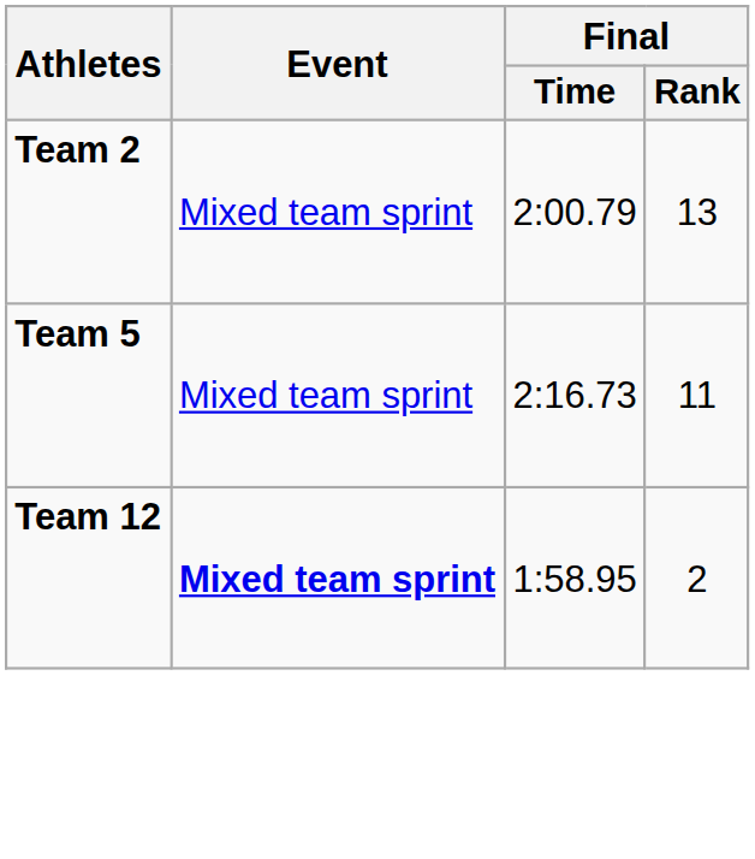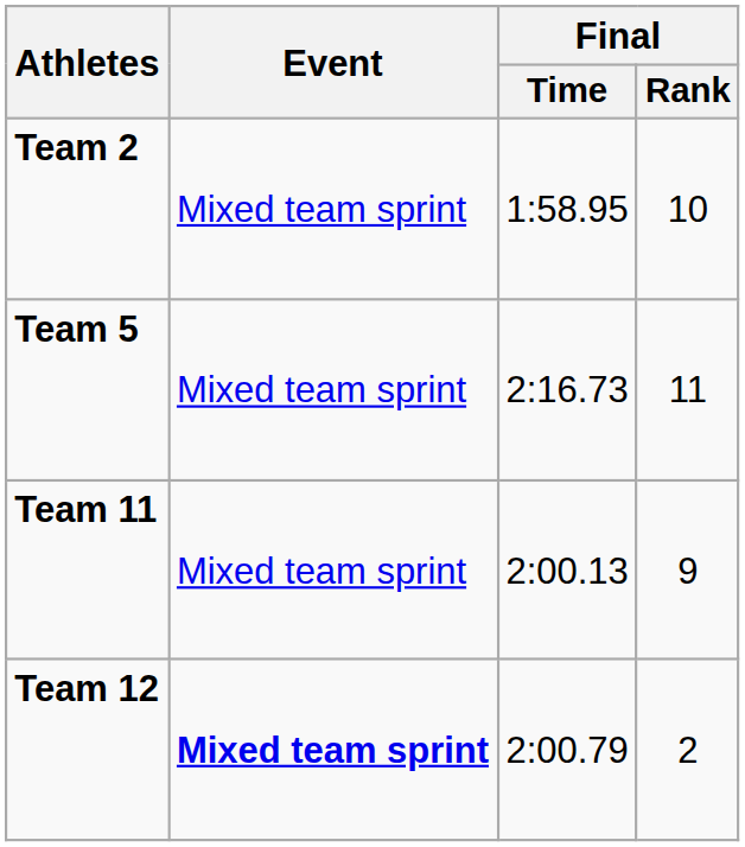 <table class="wikitable" style="font-size:90%">
 <tr>
 <th rowspan="2">Athletes</th>
 <th rowspan="2">Event</th>
 <th colspan="2">Final</th>
 </tr>
 <tr style="font-size:95%">
 <th>Time</th>
 <th>Rank</th>
 </tr>
 <tr align=center>
 <td align=left><strong>Team 2</strong><br><br><br><br></td>
 <td align=left><a href='#'>Mixed team sprint</a></td>
-<td>2:00.79</td>
-<td>13</td>
+<td>1:58.95</td>
+<td>10</td>
 </tr>
 <tr align=center>
 <td align=left><strong>Team 5</strong><br><br><br><br></td>
 <td align=left><a href='#'>Mixed team sprint</a></td>
 <td>2:16.73</td>
 <td>11</td>
 </tr>
 <tr align=center>
+<td align=left><strong>Team 11</strong><br><br><br><br></td>
+<td align=left><a href='#'>Mixed team sprint</a></td>
+<td>2:00.13</td>
+<td>9</td>
+</tr>
+<tr align=center>
 <td align=left><strong>Team 12</strong><br><br><br><br></td>
 <td align=left><strong><a href='#'>Mixed team sprint</a></strong></td>
-<td>1:58.95</td>
+<td>2:00.79</td>
 <td>2</td>
 </tr>
 </table>
